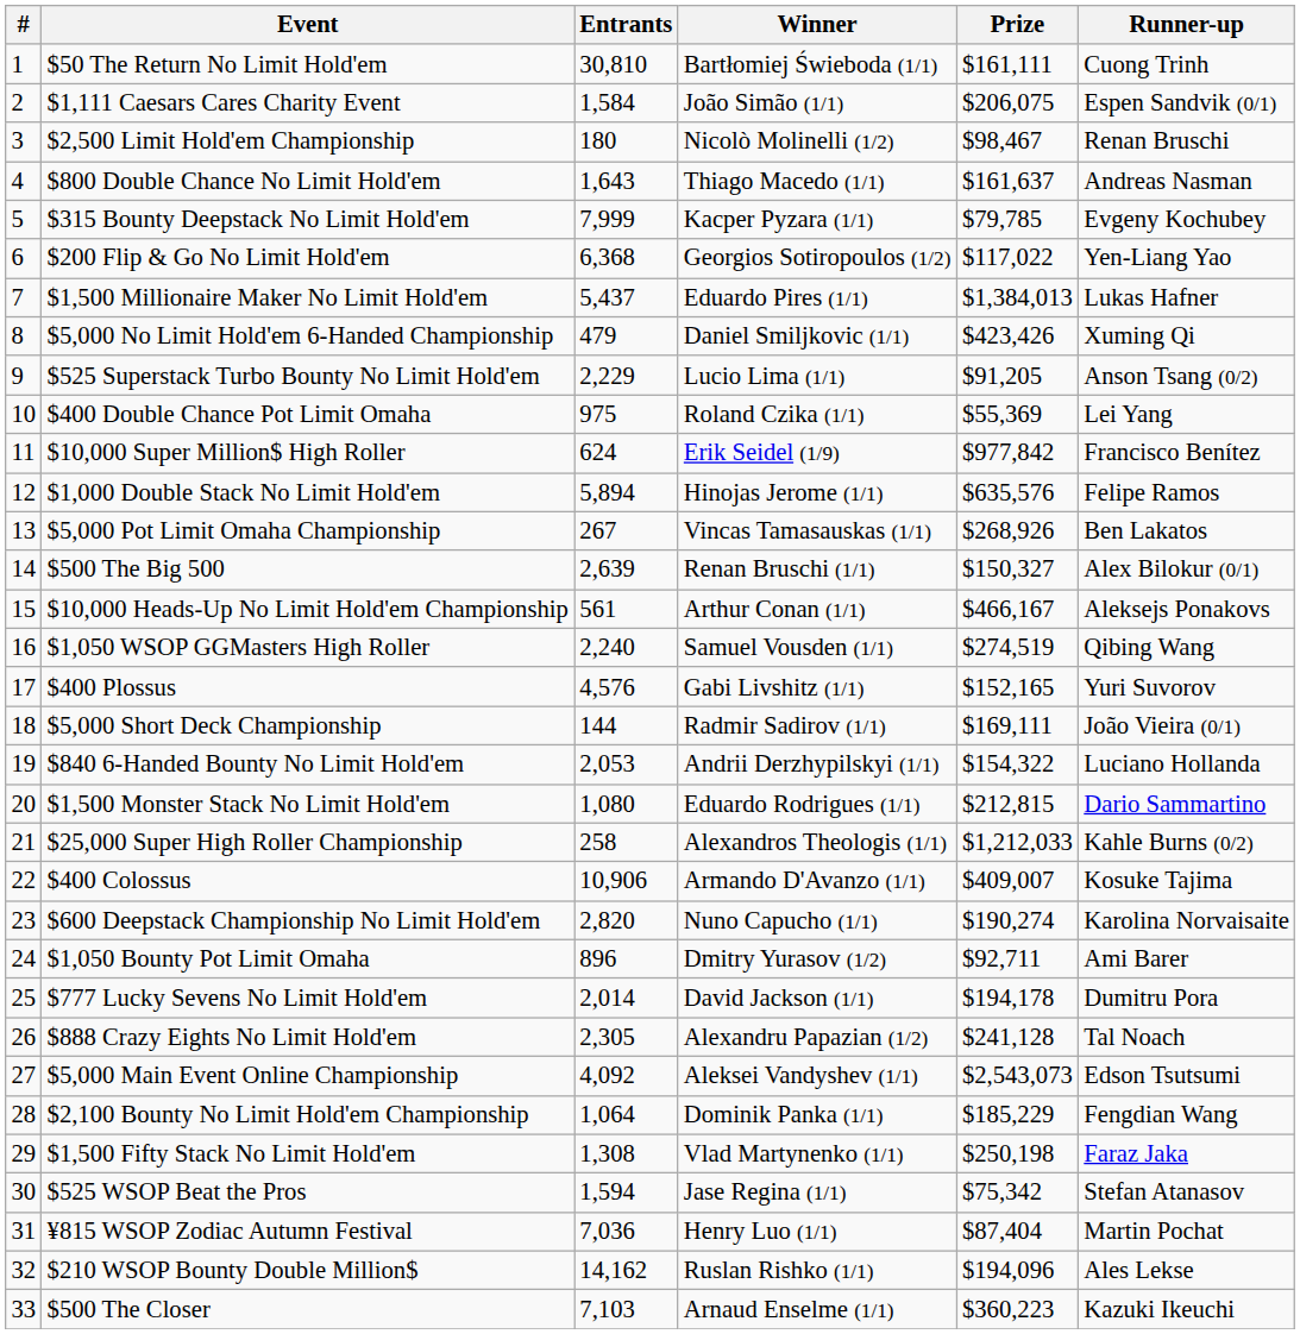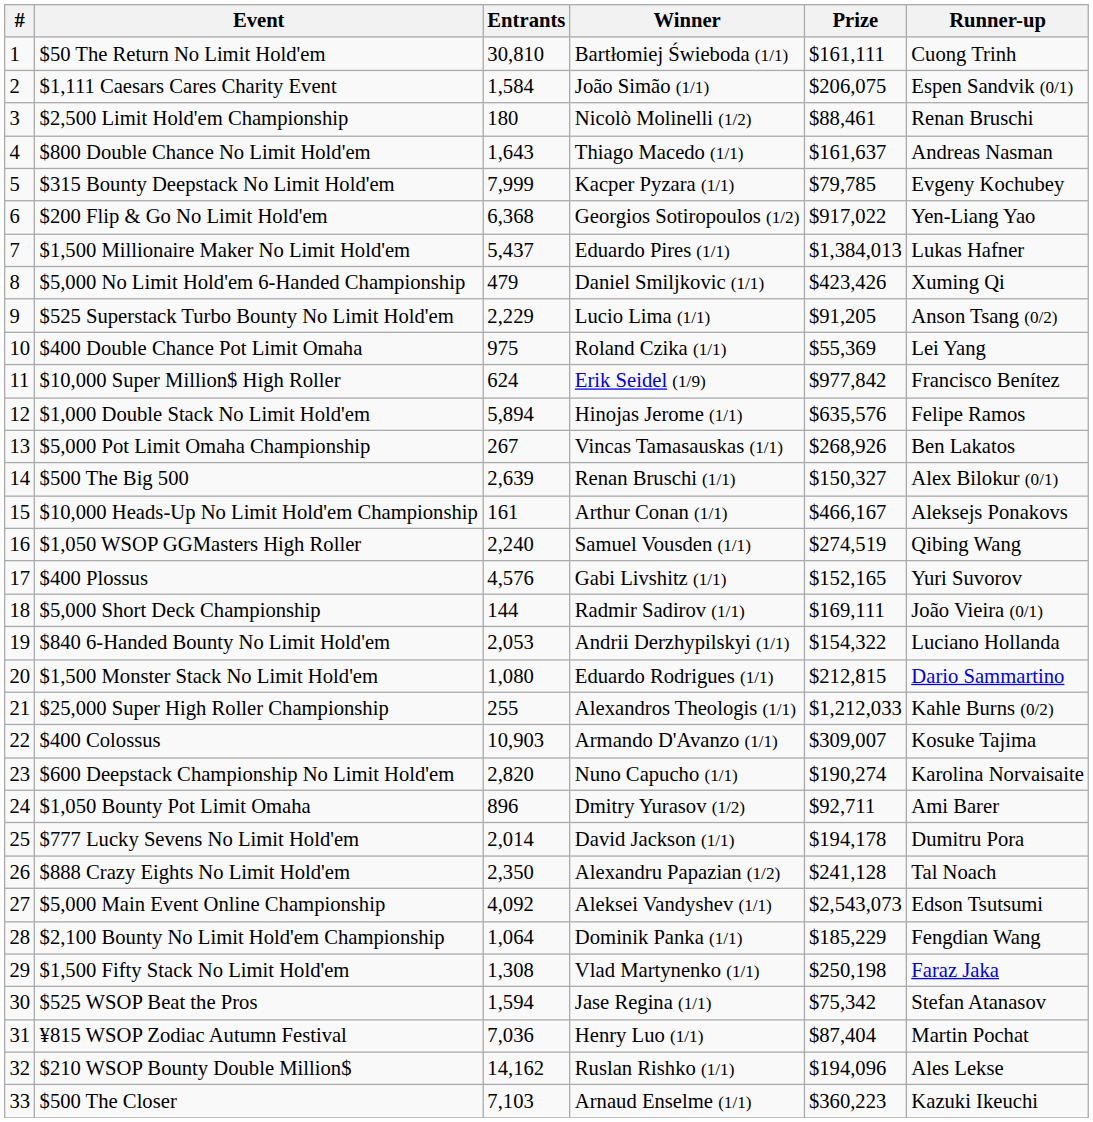 <table class="wikitable sortable">
 <tr>
 <th bgcolor="#FFEBAD">#</th>
 <th bgcolor="#FFEBAD">Event</th>
 <th bgcolor="#FFEBAD">Entrants</th>
 <th bgcolor="#FFEBAD">Winner</th>
 <th bgcolor="#FFEBAD">Prize</th>
 <th bgcolor="#FFEBAD">Runner-up</th>
 </tr>
 <tr>
 <td>1</td>
 <td>$50 The Return No Limit Hold'em</td>
 <td>30,810</td>
 <td> Bartłomiej Świeboda <small>(1/1)</small></td>
 <td>$161,111</td>
 <td> Cuong Trinh</td>
 </tr>
 <tr>
 <td>2</td>
 <td>$1,111 Caesars Cares Charity Event</td>
 <td>1,584</td>
 <td> João Simão <small>(1/1)</small></td>
 <td>$206,075</td>
 <td> Espen Sandvik <small>(0/1)</small></td>
 </tr>
 <tr>
 <td>3</td>
 <td>$2,500 Limit Hold'em Championship</td>
 <td>180</td>
 <td> Nicolò Molinelli <small>(1/2)</small></td>
-<td>$98,467</td>
+<td>$88,461</td>
 <td> Renan Bruschi</td>
 </tr>
 <tr>
 <td>4</td>
 <td>$800 Double Chance No Limit Hold'em</td>
 <td>1,643</td>
 <td> Thiago Macedo <small>(1/1)</small></td>
 <td>$161,637</td>
 <td> Andreas Nasman</td>
 </tr>
 <tr>
 <td>5</td>
 <td>$315 Bounty Deepstack No Limit Hold'em</td>
 <td>7,999</td>
 <td> Kacper Pyzara <small>(1/1)</small></td>
 <td>$79,785</td>
 <td> Evgeny Kochubey</td>
 </tr>
 <tr>
 <td>6</td>
 <td>$200 Flip & Go No Limit Hold'em</td>
 <td>6,368</td>
 <td> Georgios Sotiropoulos <small>(1/2)</small></td>
-<td>$117,022</td>
+<td>$917,022</td>
 <td> Yen-Liang Yao</td>
 </tr>
 <tr>
 <td>7</td>
 <td>$1,500 Millionaire Maker No Limit Hold'em</td>
 <td>5,437</td>
 <td> Eduardo Pires <small>(1/1)</small></td>
 <td>$1,384,013</td>
 <td> Lukas Hafner</td>
 </tr>
 <tr>
 <td>8</td>
 <td>$5,000 No Limit Hold'em 6-Handed Championship</td>
 <td>479</td>
 <td> Daniel Smiljkovic <small>(1/1)</small></td>
 <td>$423,426</td>
 <td> Xuming Qi</td>
 </tr>
 <tr>
 <td>9</td>
 <td>$525 Superstack Turbo Bounty No Limit Hold'em</td>
 <td>2,229</td>
 <td> Lucio Lima <small>(1/1)</small></td>
 <td>$91,205</td>
 <td> Anson Tsang <small>(0/2)</small></td>
 </tr>
 <tr>
 <td>10</td>
 <td>$400 Double Chance Pot Limit Omaha</td>
 <td>975</td>
 <td> Roland Czika <small>(1/1)</small></td>
 <td>$55,369</td>
 <td> Lei Yang</td>
 </tr>
 <tr>
 <td>11</td>
 <td>$10,000 Super Million$ High Roller</td>
 <td>624</td>
 <td> <a href='#'>Erik Seidel</a> <small>(1/9)</small></td>
 <td>$977,842</td>
 <td> Francisco Benítez</td>
 </tr>
 <tr>
 <td>12</td>
 <td>$1,000 Double Stack No Limit Hold'em</td>
 <td>5,894</td>
 <td> Hinojas Jerome <small>(1/1)</small></td>
 <td>$635,576</td>
 <td> Felipe Ramos</td>
 </tr>
 <tr>
 <td>13</td>
 <td>$5,000 Pot Limit Omaha Championship</td>
 <td>267</td>
 <td> Vincas Tamasauskas <small>(1/1)</small></td>
 <td>$268,926</td>
 <td> Ben Lakatos</td>
 </tr>
 <tr>
 <td>14</td>
 <td>$500 The Big 500</td>
 <td>2,639</td>
 <td> Renan Bruschi <small>(1/1)</small></td>
 <td>$150,327</td>
 <td> Alex Bilokur <small>(0/1)</small></td>
 </tr>
 <tr>
 <td>15</td>
 <td>$10,000 Heads-Up No Limit Hold'em Championship</td>
-<td>561</td>
+<td>161</td>
 <td> Arthur Conan <small>(1/1)</small></td>
 <td>$466,167</td>
 <td> Aleksejs Ponakovs</td>
 </tr>
 <tr>
 <td>16</td>
 <td>$1,050 WSOP GGMasters High Roller</td>
 <td>2,240</td>
 <td> Samuel Vousden <small>(1/1)</small></td>
 <td>$274,519</td>
 <td> Qibing Wang</td>
 </tr>
 <tr>
 <td>17</td>
 <td>$400 Plossus</td>
 <td>4,576</td>
 <td> Gabi Livshitz <small>(1/1)</small></td>
 <td>$152,165</td>
 <td> Yuri Suvorov</td>
 </tr>
 <tr>
 <td>18</td>
 <td>$5,000 Short Deck Championship</td>
 <td>144</td>
 <td> Radmir Sadirov <small>(1/1)</small></td>
 <td>$169,111</td>
 <td> João Vieira <small>(0/1)</small></td>
 </tr>
 <tr>
 <td>19</td>
 <td>$840 6-Handed Bounty No Limit Hold'em</td>
 <td>2,053</td>
 <td> Andrii Derzhypilskyi <small>(1/1)</small></td>
 <td>$154,322</td>
 <td> Luciano Hollanda</td>
 </tr>
 <tr>
 <td>20</td>
 <td>$1,500 Monster Stack No Limit Hold'em</td>
 <td>1,080</td>
 <td> Eduardo Rodrigues <small>(1/1)</small></td>
 <td>$212,815</td>
 <td> <a href='#'>Dario Sammartino</a></td>
 </tr>
 <tr>
 <td>21</td>
 <td>$25,000 Super High Roller Championship</td>
-<td>258</td>
+<td>255</td>
 <td> Alexandros Theologis <small>(1/1)</small></td>
 <td>$1,212,033</td>
 <td> Kahle Burns <small>(0/2)</small></td>
 </tr>
 <tr>
 <td>22</td>
 <td>$400 Colossus</td>
-<td>10,906</td>
+<td>10,903</td>
 <td> Armando D'Avanzo <small>(1/1)</small></td>
-<td>$409,007</td>
+<td>$309,007</td>
 <td> Kosuke Tajima</td>
 </tr>
 <tr>
 <td>23</td>
 <td>$600 Deepstack Championship No Limit Hold'em</td>
 <td>2,820</td>
 <td> Nuno Capucho <small>(1/1)</small></td>
 <td>$190,274</td>
 <td> Karolina Norvaisaite</td>
 </tr>
 <tr>
 <td>24</td>
 <td>$1,050 Bounty Pot Limit Omaha</td>
 <td>896</td>
 <td> Dmitry Yurasov <small>(1/2)</small></td>
 <td>$92,711</td>
 <td> Ami Barer</td>
 </tr>
 <tr>
 <td>25</td>
 <td>$777 Lucky Sevens No Limit Hold'em</td>
 <td>2,014</td>
 <td> David Jackson <small>(1/1)</small></td>
 <td>$194,178</td>
 <td> Dumitru Pora</td>
 </tr>
 <tr>
 <td>26</td>
 <td>$888 Crazy Eights No Limit Hold'em</td>
-<td>2,305</td>
+<td>2,350</td>
 <td> Alexandru Papazian <small>(1/2)</small></td>
 <td>$241,128</td>
 <td> Tal Noach</td>
 </tr>
 <tr>
 <td>27</td>
 <td>$5,000 Main Event Online Championship</td>
 <td>4,092</td>
 <td> Aleksei Vandyshev <small>(1/1)</small></td>
 <td>$2,543,073</td>
 <td> Edson Tsutsumi</td>
 </tr>
 <tr>
 <td>28</td>
 <td>$2,100 Bounty No Limit Hold'em Championship</td>
 <td>1,064</td>
 <td> Dominik Panka <small>(1/1)</small></td>
 <td>$185,229</td>
 <td> Fengdian Wang</td>
 </tr>
 <tr>
 <td>29</td>
 <td>$1,500 Fifty Stack No Limit Hold'em</td>
 <td>1,308</td>
 <td> Vlad Martynenko <small>(1/1)</small></td>
 <td>$250,198</td>
 <td> <a href='#'>Faraz Jaka</a></td>
 </tr>
 <tr>
 <td>30</td>
 <td>$525 WSOP Beat the Pros</td>
 <td>1,594</td>
 <td> Jase Regina <small>(1/1)</small></td>
 <td>$75,342</td>
 <td> Stefan Atanasov</td>
 </tr>
 <tr>
 <td>31</td>
 <td>¥815 WSOP Zodiac Autumn Festival</td>
 <td>7,036</td>
 <td> Henry Luo <small>(1/1)</small></td>
 <td>$87,404</td>
 <td> Martin Pochat</td>
 </tr>
 <tr>
 <td>32</td>
 <td>$210 WSOP Bounty Double Million$</td>
 <td>14,162</td>
 <td> Ruslan Rishko <small>(1/1)</small></td>
 <td>$194,096</td>
 <td> Ales Lekse</td>
 </tr>
 <tr>
 <td>33</td>
 <td>$500 The Closer</td>
 <td>7,103</td>
 <td> Arnaud Enselme <small>(1/1)</small></td>
 <td>$360,223</td>
 <td> Kazuki Ikeuchi</td>
 </tr>
 </table>
